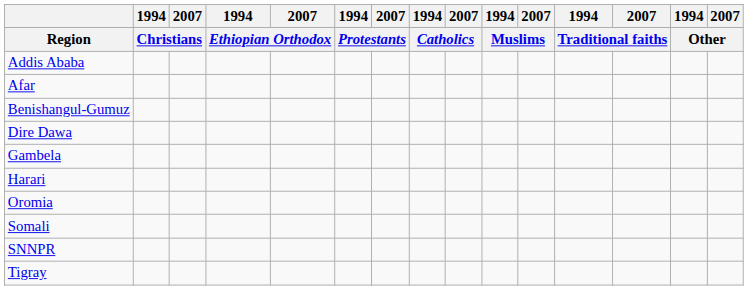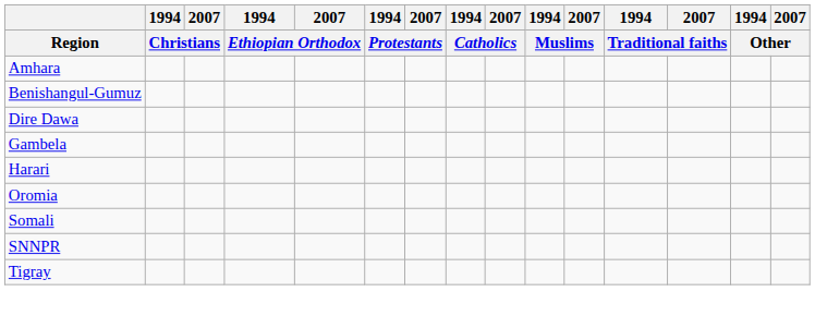 <table class="wikitable sortable">
 <tr>
 <th></th>
 <th>1994</th>
 <th>2007</th>
 <th>1994</th>
 <th>2007</th>
 <th>1994</th>
 <th>2007</th>
 <th>1994</th>
 <th>2007</th>
 <th>1994</th>
 <th>2007</th>
 <th>1994</th>
 <th>2007</th>
 <th>1994</th>
 <th>2007</th>
 </tr>
 <tr>
 <th>Region</th>
 <th colspan=2><a href='#'>Christians</a></th>
 <th colspan=2><em><a href='#'>Ethiopian Orthodox</a></em></th>
 <th colspan=2><em><a href='#'>Protestants</a></em></th>
 <th colspan=2><em><a href='#'>Catholics</a></em></th>
 <th colspan=2><a href='#'>Muslims</a></th>
 <th colspan=2><a href='#'>Traditional faiths</a></th>
 <th colspan=2>Other</th>
 </tr>
 <tr>
-<td><a href='#'>Addis Ababa</a></td>
-<td></td>
-<td></td>
-<td></td>
-<td></td>
-<td></td>
-<td></td>
-<td></td>
-<td></td>
-<td></td>
-<td></td>
-<td></td>
-<td></td>
-<td></td>
-<td></td>
-</tr>
-<tr>
-<td> <a href='#'>Afar</a></td>
+<td> <a href='#'>Amhara</a></td>
 <td></td>
 <td></td>
 <td></td>
 <td></td>
 <td></td>
 <td></td>
 <td></td>
 <td></td>
 <td></td>
 <td></td>
 <td></td>
 <td></td>
 <td></td>
 <td></td>
 </tr>
 <tr>
 <td> <a href='#'>Benishangul-Gumuz</a></td>
 <td></td>
 <td></td>
 <td></td>
 <td></td>
 <td></td>
 <td></td>
 <td></td>
 <td></td>
 <td></td>
 <td></td>
 <td></td>
 <td></td>
 <td></td>
 <td></td>
 </tr>
 <tr>
 <td><a href='#'>Dire Dawa</a></td>
 <td></td>
 <td></td>
 <td></td>
 <td></td>
 <td></td>
 <td></td>
 <td></td>
 <td></td>
 <td></td>
 <td></td>
 <td></td>
 <td></td>
 <td></td>
 <td></td>
 </tr>
 <tr>
 <td> <a href='#'>Gambela</a></td>
 <td></td>
 <td></td>
 <td></td>
 <td></td>
 <td></td>
 <td></td>
 <td></td>
 <td></td>
 <td></td>
 <td></td>
 <td></td>
 <td></td>
 <td></td>
 <td></td>
 </tr>
 <tr>
 <td> <a href='#'>Harari</a></td>
 <td></td>
 <td></td>
 <td></td>
 <td></td>
 <td></td>
 <td></td>
 <td></td>
 <td></td>
 <td></td>
 <td></td>
 <td></td>
 <td></td>
 <td></td>
 <td></td>
 </tr>
 <tr>
 <td> <a href='#'>Oromia</a></td>
 <td></td>
 <td></td>
 <td></td>
 <td></td>
 <td></td>
 <td></td>
 <td></td>
 <td></td>
 <td></td>
 <td></td>
 <td></td>
 <td></td>
 <td></td>
 <td></td>
 </tr>
 <tr>
 <td> <a href='#'>Somali</a></td>
 <td></td>
 <td></td>
 <td></td>
 <td></td>
 <td></td>
 <td></td>
 <td></td>
 <td></td>
 <td></td>
 <td></td>
 <td></td>
 <td></td>
 <td></td>
 <td></td>
 </tr>
 <tr>
 <td> <a href='#'>SNNPR</a></td>
 <td></td>
 <td></td>
 <td></td>
 <td></td>
 <td></td>
 <td></td>
 <td></td>
 <td></td>
 <td></td>
 <td></td>
 <td></td>
 <td></td>
 <td></td>
 <td></td>
 </tr>
 <tr>
 <td> <a href='#'>Tigray</a></td>
 <td></td>
 <td></td>
 <td></td>
 <td></td>
 <td></td>
 <td></td>
 <td></td>
 <td></td>
 <td></td>
 <td></td>
 <td></td>
 <td></td>
 <td></td>
 <td></td>
 </tr>
 </table>
